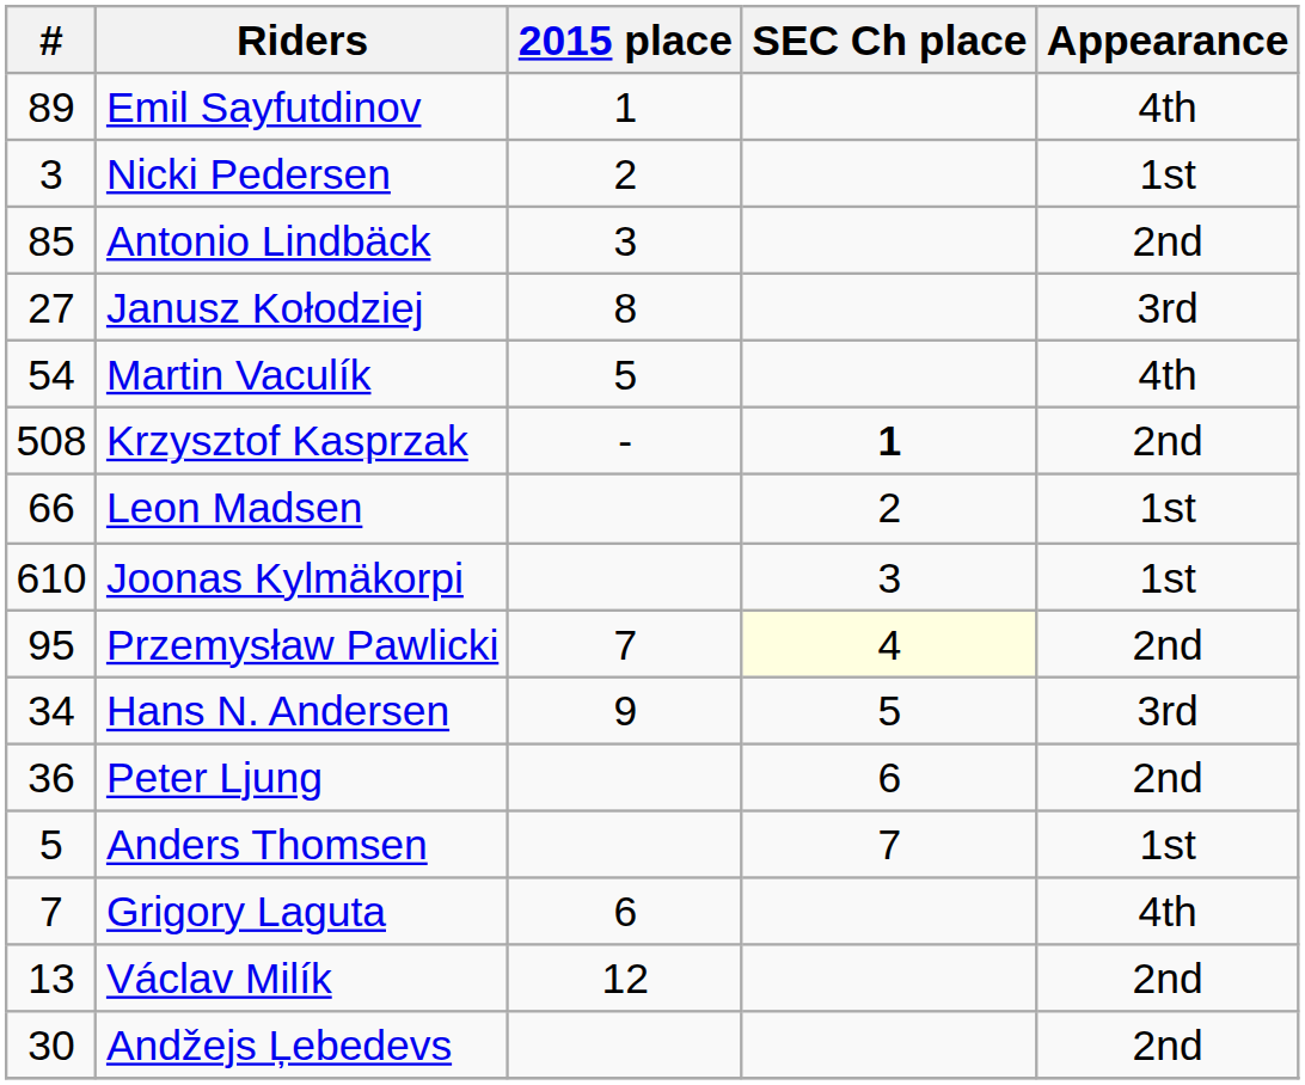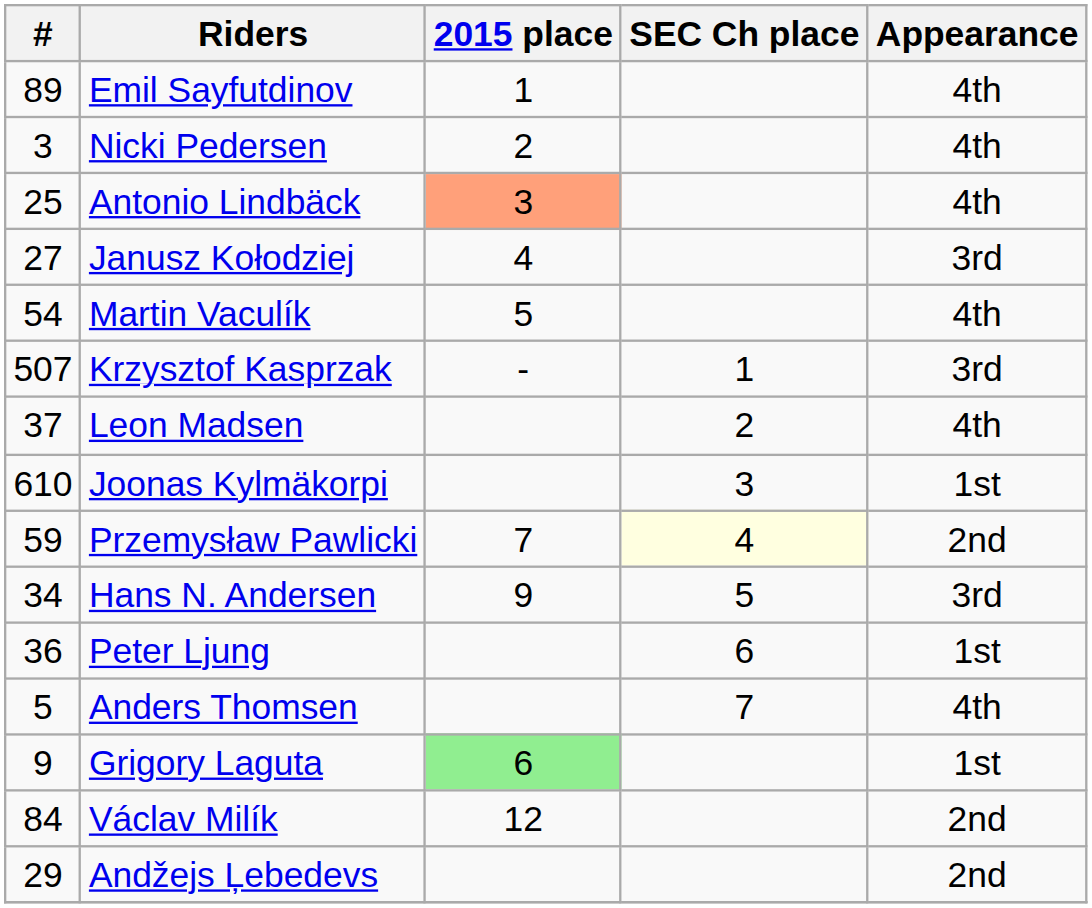 <table class="wikitable" style="text-align: center; font-size: 95%">
 <tr>
 <th>#</th>
 <th>Riders</th>
 <th><a href='#'>2015</a> place</th>
 <th>SEC Ch place</th>
 <th>Appearance</th>
 </tr>
 <tr>
 <td>89</td>
 <td align=left> <a href='#'>Emil Sayfutdinov</a></td>
 <td>1</td>
 <td></td>
 <td>4th</td>
 </tr>
 <tr>
 <td>3</td>
 <td align=left> <a href='#'>Nicki Pedersen</a></td>
 <td>2</td>
 <td></td>
-<td>1st</td>
+<td>4th</td>
 </tr>
 <tr>
-<td>85</td>
+<td>25</td>
 <td align=left> <a href='#'>Antonio Lindbäck</a></td>
-<td>3</td>
+<td style="background: lightsalmon;">3</td>
 <td></td>
-<td>2nd</td>
+<td>4th</td>
 </tr>
 <tr>
 <td>27</td>
 <td align=left> <a href='#'>Janusz Kołodziej</a></td>
-<td>8</td>
+<td>4</td>
 <td></td>
 <td>3rd</td>
 </tr>
 <tr>
 <td>54</td>
 <td align=left> <a href='#'>Martin Vaculík</a></td>
 <td>5</td>
 <td></td>
 <td>4th</td>
 </tr>
 <tr>
-<td>508</td>
+<td>507</td>
 <td align=left> <a href='#'>Krzysztof Kasprzak</a></td>
 <td>-</td>
-<td><strong>1</strong></td>
-<td>2nd</td>
+<td>1</td>
+<td>3rd</td>
 </tr>
 <tr>
-<td>66</td>
+<td>37</td>
 <td align=left> <a href='#'>Leon Madsen</a></td>
 <td></td>
 <td>2</td>
-<td>1st</td>
+<td>4th</td>
 </tr>
 <tr>
 <td>610</td>
 <td align=left> <a href='#'>Joonas Kylmäkorpi</a></td>
 <td></td>
 <td>3</td>
 <td>1st</td>
 </tr>
 <tr>
-<td>95</td>
+<td>59</td>
 <td align=left> <a href='#'>Przemysław Pawlicki</a></td>
 <td>7</td>
 <td style="background: lightyellow;">4</td>
 <td>2nd</td>
 </tr>
 <tr>
 <td>34</td>
 <td align=left> <a href='#'>Hans N. Andersen</a></td>
 <td>9</td>
 <td>5</td>
 <td>3rd</td>
 </tr>
 <tr>
 <td>36</td>
 <td align=left> <a href='#'>Peter Ljung</a></td>
 <td></td>
 <td>6</td>
-<td>2nd</td>
+<td>1st</td>
 </tr>
 <tr>
 <td>5</td>
 <td align=left> <a href='#'>Anders Thomsen</a></td>
 <td></td>
 <td>7</td>
+<td>4th</td>
+</tr>
+<tr>
+<td>9</td>
+<td align=left> <a href='#'>Grigory Laguta</a></td>
+<td style="background: lightgreen;">6</td>
+<td></td>
 <td>1st</td>
 </tr>
 <tr>
-<td>7</td>
-<td align=left> <a href='#'>Grigory Laguta</a></td>
-<td>6</td>
-<td></td>
-<td>4th</td>
-</tr>
-<tr>
-<td>13</td>
+<td>84</td>
 <td align=left> <a href='#'>Václav Milík</a></td>
 <td>12</td>
 <td></td>
 <td>2nd</td>
 </tr>
 <tr>
-<td>30</td>
+<td>29</td>
 <td align=left> <a href='#'>Andžejs Ļebedevs</a></td>
 <td></td>
 <td></td>
 <td>2nd</td>
 </tr>
 <tr>
 </tr>
 </table>
